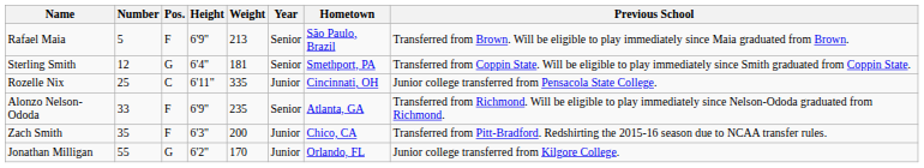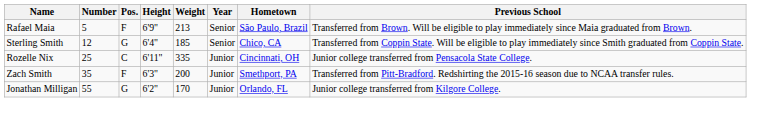 <table class="wikitable sortable" border="1">
 <tr>
 <th>Name</th>
 <th>Number</th>
 <th>Pos.</th>
 <th>Height</th>
 <th>Weight</th>
 <th>Year</th>
 <th>Hometown</th>
 <th class="unsortable">Previous School</th>
 </tr>
 <tr>
 <td>Rafael Maia</td>
 <td>5</td>
 <td>F</td>
 <td>6'9"</td>
 <td>213</td>
 <td> Senior</td>
 <td><a href='#'>São Paulo, Brazil</a></td>
 <td>Transferred from <a href='#'>Brown</a>. Will be eligible to play immediately since Maia graduated from <a href='#'>Brown</a>.</td>
 </tr>
 <tr>
 <td>Sterling Smith</td>
 <td>12</td>
 <td>G</td>
 <td>6'4"</td>
-<td>181</td>
+<td>185</td>
 <td> Senior</td>
-<td><a href='#'>Smethport, PA</a></td>
+<td><a href='#'>Chico, CA</a></td>
 <td>Transferred from <a href='#'>Coppin State</a>. Will be eligible to play immediately since Smith graduated from <a href='#'>Coppin State</a>.</td>
 </tr>
 <tr>
 <td>Rozelle Nix</td>
 <td>25</td>
 <td>C</td>
 <td>6'11"</td>
 <td>335</td>
 <td>Junior</td>
 <td><a href='#'>Cincinnati, OH</a></td>
 <td>Junior college transferred from <a href='#'>Pensacola State College</a>.</td>
 </tr>
 <tr>
-<td>Alonzo Nelson-Ododa</td>
-<td>33</td>
-<td>F</td>
-<td>6'9"</td>
-<td>235</td>
-<td> Senior</td>
-<td><a href='#'>Atlanta, GA</a></td>
-<td>Transferred from <a href='#'>Richmond</a>. Will be eligible to play immediately since Nelson-Ododa graduated from <a href='#'>Richmond</a>.</td>
-</tr>
-<tr>
 <td>Zach Smith</td>
 <td>35</td>
 <td>F</td>
 <td>6'3"</td>
 <td>200</td>
 <td>Junior</td>
-<td><a href='#'>Chico, CA</a></td>
+<td><a href='#'>Smethport, PA</a></td>
 <td>Transferred from <a href='#'>Pitt-Bradford</a>. Redshirting the 2015-16 season due to NCAA transfer rules.</td>
 </tr>
 <tr>
 <td>Jonathan Milligan</td>
 <td>55</td>
 <td>G</td>
 <td>6'2"</td>
 <td>170</td>
 <td>Junior</td>
 <td><a href='#'>Orlando, FL</a></td>
 <td>Junior college transferred from <a href='#'>Kilgore College</a>.</td>
 </tr>
 </table>
